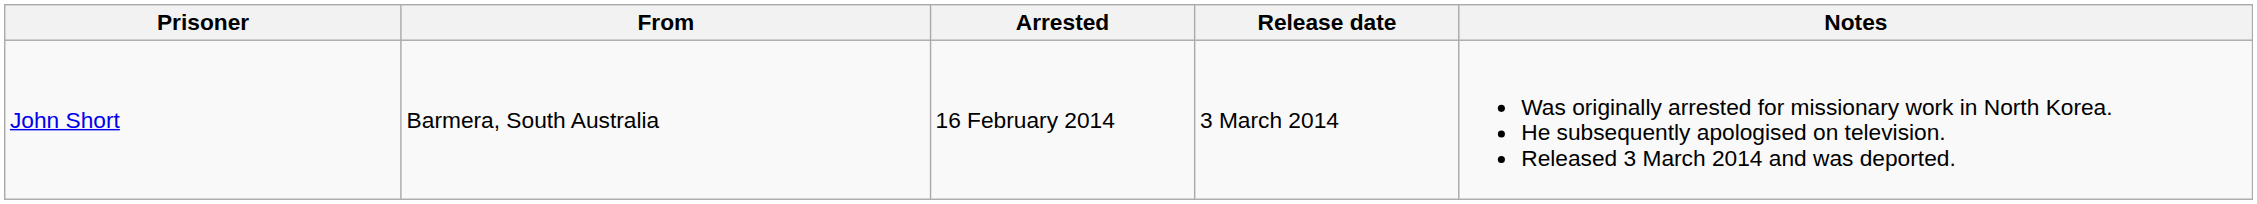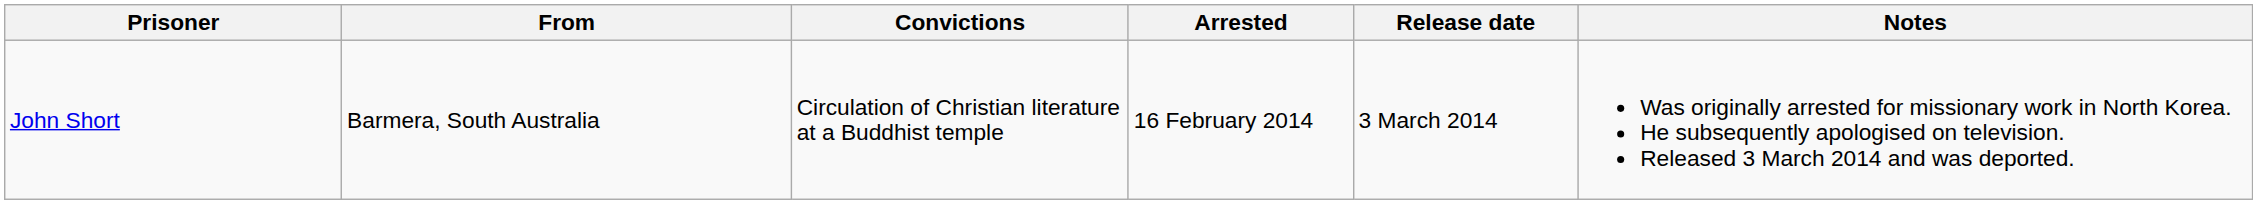 <table class="wikitable" style="width:100%;">
 <tr>
 <th style="width:15%;">Prisoner</th>
 <th style="width:20%;">From</th>
+<th style="width:15%;">Convictions</th>
 <th style="width:10%;">Arrested</th>
 <th style="width:10%;">Release date</th>
 <th style="width:30%;">Notes</th>
 </tr>
 <tr style="text-align:left;">
 <td><a href='#'>John Short</a></td>
 <td>Barmera, South Australia</td>
+<td>Circulation of Christian literature at a Buddhist temple</td>
 <td>16 February 2014</td>
 <td>3 March 2014</td>
 <td><br><ul><li>Was originally arrested for missionary work in North Korea.</li><li>He subsequently apologised on television.</li><li>Released 3 March 2014 and was deported.</li></ul></td>
 </tr>
 </table>
